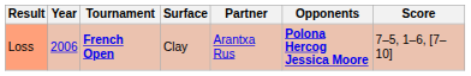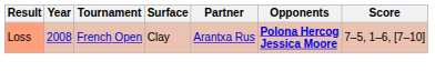 <table class="sortable wikitable">
 <tr>
 <th>Result</th>
 <th>Year</th>
 <th>Tournament</th>
 <th>Surface</th>
 <th>Partner</th>
 <th>Opponents</th>
 <th>Score</th>
 </tr>
 <tr style="background:#ebc2af;">
 <td style="background:#ffa07a;">Loss</td>
-<td><a href='#'>2006</a></td>
-<td><strong><a href='#'>French Open</a></strong></td>
+<td><a href='#'>2008</a></td>
+<td><a href='#'>French Open</a></td>
 <td>Clay</td>
 <td> <a href='#'>Arantxa Rus</a></td>
 <td><strong> <a href='#'>Polona Hercog</a> <br>  <a href='#'>Jessica Moore</a></strong></td>
 <td>7–5, 1–6, [7–10]</td>
 </tr>
 </table>
